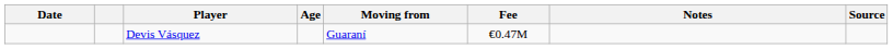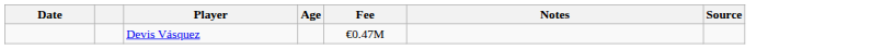 <table class="wikitable sortable">
 <tr>
 <th style="width:110px">Date</th>
 <th style="width:30px"></th>
 <th style="width:220px">Player</th>
 <th style="width:20px">Age</th>
-<th style="width:180px">Moving from</th>
 <th style="width:100px">Fee</th>
 <th style="width:380px" class="unsortable">Notes</th>
 <th style="width:35px">Source</th>
 </tr>
 <tr>
 <td></td>
 <td align=center></td>
 <td> <a href='#'>Devis Vásquez</a></td>
 <td align=center></td>
-<td> <a href='#'>Guaraní</a></td>
 <td align=center>€0.47M</td>
 <td align=center></td>
 <td></td>
 </tr>
 </table>
